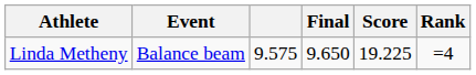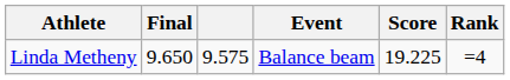 <table class=wikitable style=font-size:90%>
 <tr>
 <th>Athlete</th>
+<th>Final</th>
+<th></th>
 <th>Event</th>
-<th></th>
-<th>Final</th>
 <th>Score</th>
 <th>Rank</th>
 </tr>
 <tr align=center>
 <td align=left><a href='#'>Linda Metheny</a></td>
+<td>9.650</td>
+<td>9.575</td>
 <td align=left><a href='#'>Balance beam</a></td>
-<td>9.575</td>
-<td>9.650</td>
 <td>19.225</td>
 <td>=4</td>
 </tr>
 </table>
